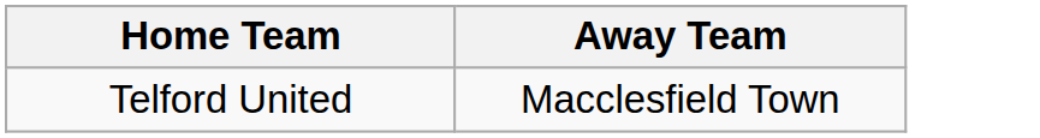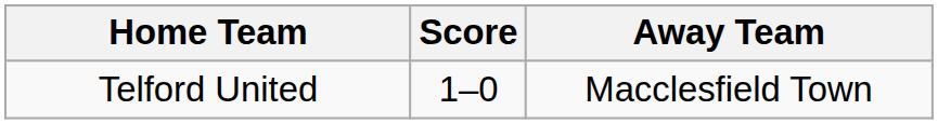 <table class="wikitable" style="text-align:center;">
 <tr>
 <th width=175>Home Team</th>
+<th width=20>Score</th>
 <th width=175>Away Team</th>
 </tr>
 <tr>
 <td>Telford United</td>
+<td>1–0</td>
 <td>Macclesfield Town</td>
 </tr>
 </table>
